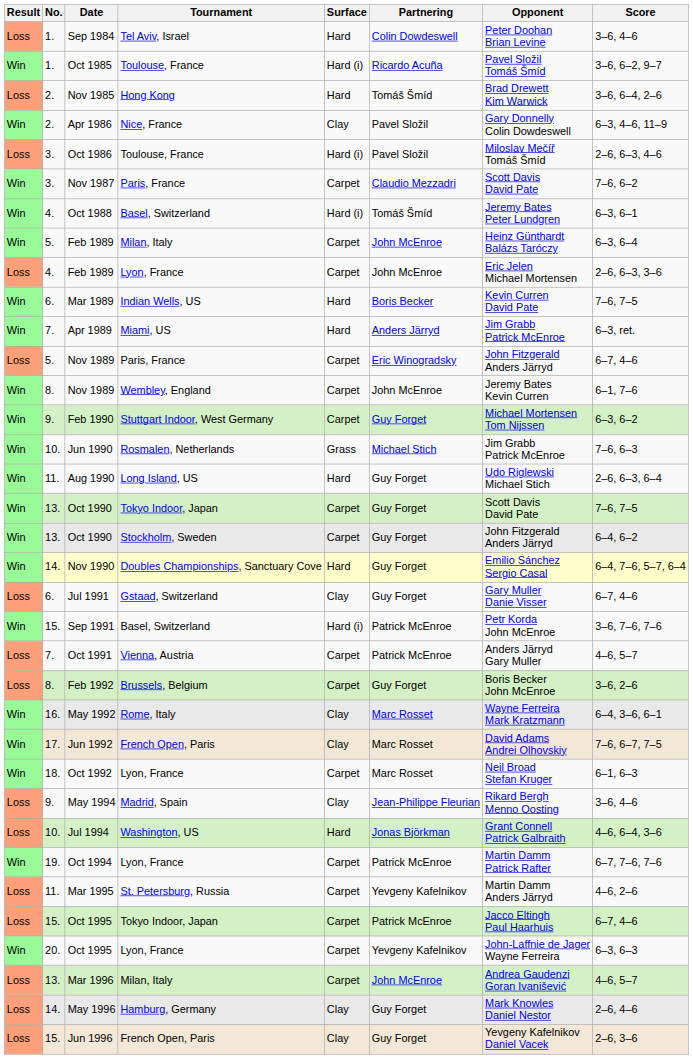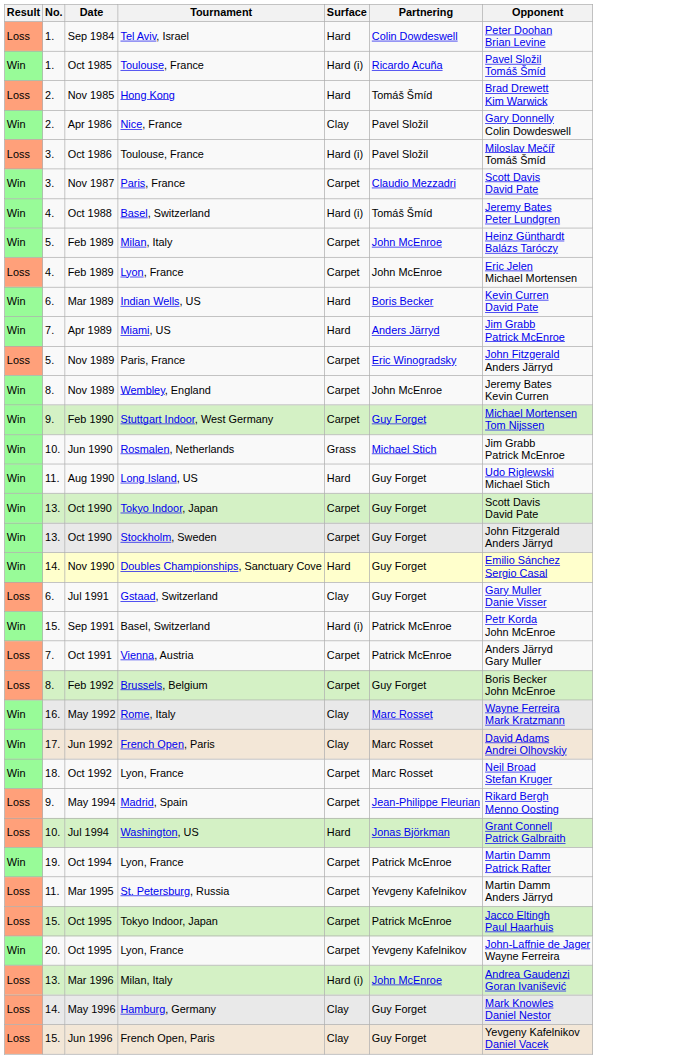 <table class="sortable wikitable">
 <tr>
 <th style="width:40px">Result</th>
 <th>No.</th>
 <th>Date</th>
 <th>Tournament</th>
 <th>Surface</th>
 <th>Partnering</th>
 <th>Opponent</th>
-<th>Score</th>
 </tr>
 <tr>
 <td style="background:#ffa07a;">Loss</td>
 <td>1.</td>
 <td>Sep 1984</td>
 <td><a href='#'>Tel Aviv</a>, Israel</td>
 <td>Hard</td>
 <td> <a href='#'>Colin Dowdeswell</a></td>
 <td> <a href='#'>Peter Doohan</a><br> <a href='#'>Brian Levine</a></td>
-<td>3–6, 4–6</td>
 </tr>
 <tr>
 <td style="background:#98fb98;">Win</td>
 <td>1.</td>
 <td>Oct 1985</td>
 <td><a href='#'>Toulouse</a>, France</td>
 <td>Hard (i)</td>
 <td> <a href='#'>Ricardo Acuña</a></td>
 <td> <a href='#'>Pavel Složil</a><br> <a href='#'>Tomáš Šmíd</a></td>
-<td>3–6, 6–2, 9–7</td>
 </tr>
 <tr>
 <td style="background:#ffa07a;">Loss</td>
 <td>2.</td>
 <td>Nov 1985</td>
 <td><a href='#'>Hong Kong</a></td>
 <td>Hard</td>
 <td> Tomáš Šmíd</td>
 <td> <a href='#'>Brad Drewett</a><br> <a href='#'>Kim Warwick</a></td>
-<td>3–6, 6–4, 2–6</td>
 </tr>
 <tr>
 <td style="background:#98fb98;">Win</td>
 <td>2.</td>
 <td>Apr 1986</td>
 <td><a href='#'>Nice</a>, France</td>
 <td>Clay</td>
 <td> Pavel Složil</td>
 <td> <a href='#'>Gary Donnelly</a><br> Colin Dowdeswell</td>
-<td>6–3, 4–6, 11–9</td>
 </tr>
 <tr>
 <td style="background:#ffa07a;">Loss</td>
 <td>3.</td>
 <td>Oct 1986</td>
 <td>Toulouse, France</td>
 <td>Hard (i)</td>
 <td> Pavel Složil</td>
 <td> <a href='#'>Miloslav Mečíř</a><br> Tomáš Šmíd</td>
-<td>2–6, 6–3, 4–6</td>
 </tr>
 <tr>
 <td style="background:#98fb98;">Win</td>
 <td>3.</td>
 <td>Nov 1987</td>
 <td><a href='#'>Paris</a>, France</td>
 <td>Carpet</td>
 <td> <a href='#'>Claudio Mezzadri</a></td>
 <td> <a href='#'>Scott Davis</a><br> <a href='#'>David Pate</a></td>
-<td>7–6, 6–2</td>
 </tr>
 <tr>
 <td style="background:#98fb98;">Win</td>
 <td>4.</td>
 <td>Oct 1988</td>
 <td><a href='#'>Basel</a>, Switzerland</td>
 <td>Hard (i)</td>
 <td> Tomáš Šmíd</td>
 <td> <a href='#'>Jeremy Bates</a><br> <a href='#'>Peter Lundgren</a></td>
-<td>6–3, 6–1</td>
 </tr>
 <tr>
 <td style="background:#98fb98;">Win</td>
 <td>5.</td>
 <td>Feb 1989</td>
 <td><a href='#'>Milan</a>, Italy</td>
 <td>Carpet</td>
 <td> <a href='#'>John McEnroe</a></td>
 <td> <a href='#'>Heinz Günthardt</a><br> <a href='#'>Balázs Taróczy</a></td>
-<td>6–3, 6–4</td>
 </tr>
 <tr>
 <td style="background:#ffa07a;">Loss</td>
 <td>4.</td>
 <td>Feb 1989</td>
 <td><a href='#'>Lyon</a>, France</td>
 <td>Carpet</td>
 <td> John McEnroe</td>
 <td> <a href='#'>Eric Jelen</a><br> Michael Mortensen</td>
-<td>2–6, 6–3, 3–6</td>
 </tr>
 <tr>
 <td style="background:#98fb98;">Win</td>
 <td>6.</td>
 <td>Mar 1989</td>
 <td><a href='#'>Indian Wells</a>, US</td>
 <td>Hard</td>
 <td> <a href='#'>Boris Becker</a></td>
 <td> <a href='#'>Kevin Curren</a><br> <a href='#'>David Pate</a></td>
-<td>7–6, 7–5</td>
 </tr>
 <tr>
 <td style="background:#98fb98;">Win</td>
 <td>7.</td>
 <td>Apr 1989</td>
 <td><a href='#'>Miami</a>, US</td>
 <td>Hard</td>
 <td> <a href='#'>Anders Järryd</a></td>
 <td> <a href='#'>Jim Grabb</a><br> <a href='#'>Patrick McEnroe</a></td>
-<td>6–3, ret.</td>
 </tr>
 <tr>
 <td style="background:#ffa07a;">Loss</td>
 <td>5.</td>
 <td>Nov 1989</td>
 <td>Paris, France</td>
 <td>Carpet</td>
 <td> <a href='#'>Eric Winogradsky</a></td>
 <td> <a href='#'>John Fitzgerald</a><br> Anders Järryd</td>
-<td>6–7, 4–6</td>
 </tr>
 <tr>
 <td style="background:#98fb98;">Win</td>
 <td>8.</td>
 <td>Nov 1989</td>
 <td><a href='#'>Wembley</a>, England</td>
 <td>Carpet</td>
 <td> John McEnroe</td>
 <td> Jeremy Bates<br> Kevin Curren</td>
-<td>6–1, 7–6</td>
 </tr>
 <tr bgcolor=d4f1c5>
 <td style="background:#98fb98;">Win</td>
 <td>9.</td>
 <td>Feb 1990</td>
 <td><a href='#'>Stuttgart Indoor</a>, West Germany</td>
 <td>Carpet</td>
 <td> <a href='#'>Guy Forget</a></td>
 <td> <a href='#'>Michael Mortensen</a><br> <a href='#'>Tom Nijssen</a></td>
-<td>6–3, 6–2</td>
 </tr>
 <tr>
 <td style="background:#98fb98;">Win</td>
 <td>10.</td>
 <td>Jun 1990</td>
 <td><a href='#'>Rosmalen</a>, Netherlands</td>
 <td>Grass</td>
 <td> <a href='#'>Michael Stich</a></td>
 <td> Jim Grabb<br> Patrick McEnroe</td>
-<td>7–6, 6–3</td>
 </tr>
 <tr>
 <td style="background:#98fb98;">Win</td>
 <td>11.</td>
 <td>Aug 1990</td>
 <td><a href='#'>Long Island</a>, US</td>
 <td>Hard</td>
 <td> Guy Forget</td>
 <td> <a href='#'>Udo Riglewski</a><br> Michael Stich</td>
-<td>2–6, 6–3, 6–4</td>
 </tr>
 <tr bgcolor=d4f1c5>
 <td style="background:#98fb98;">Win</td>
 <td>13.</td>
 <td>Oct 1990</td>
 <td><a href='#'>Tokyo Indoor</a>, Japan</td>
 <td>Carpet</td>
 <td> Guy Forget</td>
 <td> Scott Davis<br> David Pate</td>
-<td>7–6, 7–5</td>
 </tr>
 <tr bgcolor=e9e9e9>
 <td style="background:#98fb98;">Win</td>
 <td>13.</td>
 <td>Oct 1990</td>
 <td><a href='#'>Stockholm</a>, Sweden</td>
 <td>Carpet</td>
 <td> Guy Forget</td>
 <td> John Fitzgerald<br> Anders Järryd</td>
-<td>6–4, 6–2</td>
 </tr>
 <tr bgcolor=ffffcc>
 <td style="background:#98fb98;">Win</td>
 <td>14.</td>
 <td>Nov 1990</td>
 <td><a href='#'>Doubles Championships</a>, Sanctuary Cove</td>
 <td>Hard</td>
 <td> Guy Forget</td>
 <td> <a href='#'>Emilio Sánchez</a><br> <a href='#'>Sergio Casal</a></td>
-<td>6–4, 7–6, 5–7, 6–4</td>
 </tr>
 <tr>
 <td style="background:#ffa07a;">Loss</td>
 <td>6.</td>
 <td>Jul 1991</td>
 <td><a href='#'>Gstaad</a>, Switzerland</td>
 <td>Clay</td>
 <td> Guy Forget</td>
 <td> <a href='#'>Gary Muller</a><br> <a href='#'>Danie Visser</a></td>
-<td>6–7, 4–6</td>
 </tr>
 <tr>
 <td style="background:#98fb98;">Win</td>
 <td>15.</td>
 <td>Sep 1991</td>
 <td>Basel, Switzerland</td>
 <td>Hard (i)</td>
 <td> Patrick McEnroe</td>
 <td> <a href='#'>Petr Korda</a><br> John McEnroe</td>
-<td>3–6, 7–6, 7–6</td>
 </tr>
 <tr>
 <td style="background:#ffa07a;">Loss</td>
 <td>7.</td>
 <td>Oct 1991</td>
 <td><a href='#'>Vienna</a>, Austria</td>
 <td>Carpet</td>
 <td> Patrick McEnroe</td>
 <td> Anders Järryd<br> Gary Muller</td>
-<td>4–6, 5–7</td>
 </tr>
 <tr bgcolor=d4f1c5>
 <td style="background:#ffa07a;">Loss</td>
 <td>8.</td>
 <td>Feb 1992</td>
 <td><a href='#'>Brussels</a>, Belgium</td>
 <td>Carpet</td>
 <td> Guy Forget</td>
 <td> Boris Becker<br> John McEnroe</td>
-<td>3–6, 2–6</td>
 </tr>
 <tr bgcolor=e9e9e9>
 <td style="background:#98fb98;">Win</td>
 <td>16.</td>
 <td>May 1992</td>
 <td><a href='#'>Rome</a>, Italy</td>
 <td>Clay</td>
 <td> <a href='#'>Marc Rosset</a></td>
 <td> <a href='#'>Wayne Ferreira</a><br> <a href='#'>Mark Kratzmann</a></td>
-<td>6–4, 3–6, 6–1</td>
 </tr>
 <tr bgcolor=f3e7d7>
 <td style="background:#98fb98;">Win</td>
 <td>17.</td>
 <td>Jun 1992</td>
 <td><a href='#'>French Open</a>, Paris</td>
 <td>Clay</td>
 <td> Marc Rosset</td>
 <td> <a href='#'>David Adams</a><br> <a href='#'>Andrei Olhovskiy</a></td>
-<td>7–6, 6–7, 7–5</td>
 </tr>
 <tr>
 <td style="background:#98fb98;">Win</td>
 <td>18.</td>
 <td>Oct 1992</td>
 <td>Lyon, France</td>
 <td>Carpet</td>
 <td> Marc Rosset</td>
 <td> <a href='#'>Neil Broad</a><br> <a href='#'>Stefan Kruger</a></td>
-<td>6–1, 6–3</td>
 </tr>
 <tr>
 <td style="background:#ffa07a;">Loss</td>
 <td>9.</td>
 <td>May 1994</td>
 <td><a href='#'>Madrid</a>, Spain</td>
-<td>Clay</td>
+<td>Carpet</td>
 <td> <a href='#'>Jean-Philippe Fleurian</a></td>
 <td> <a href='#'>Rikard Bergh</a><br> <a href='#'>Menno Oosting</a></td>
-<td>3–6, 4–6</td>
 </tr>
 <tr bgcolor=d4f1c5>
 <td style="background:#ffa07a;">Loss</td>
 <td>10.</td>
 <td>Jul 1994</td>
 <td><a href='#'>Washington</a>, US</td>
 <td>Hard</td>
 <td> <a href='#'>Jonas Björkman</a></td>
 <td> <a href='#'>Grant Connell</a><br> <a href='#'>Patrick Galbraith</a></td>
-<td>4–6, 6–4, 3–6</td>
 </tr>
 <tr>
 <td style="background:#98fb98;">Win</td>
 <td>19.</td>
 <td>Oct 1994</td>
 <td>Lyon, France</td>
 <td>Carpet</td>
 <td> Patrick McEnroe</td>
 <td> <a href='#'>Martin Damm</a><br> <a href='#'>Patrick Rafter</a></td>
-<td>6–7, 7–6, 7–6</td>
 </tr>
 <tr>
 <td style="background:#ffa07a;">Loss</td>
 <td>11.</td>
 <td>Mar 1995</td>
 <td><a href='#'>St. Petersburg</a>, Russia</td>
 <td>Carpet</td>
 <td> Yevgeny Kafelnikov</td>
 <td> Martin Damm<br> Anders Järryd</td>
-<td>4–6, 2–6</td>
 </tr>
 <tr bgcolor=d4f1c5>
 <td style="background:#ffa07a;">Loss</td>
 <td>15.</td>
 <td>Oct 1995</td>
 <td>Tokyo Indoor, Japan</td>
 <td>Carpet</td>
 <td> Patrick McEnroe</td>
 <td> <a href='#'>Jacco Eltingh</a><br> <a href='#'>Paul Haarhuis</a></td>
-<td>6–7, 4–6</td>
 </tr>
 <tr>
 <td style="background:#98fb98;">Win</td>
 <td>20.</td>
 <td>Oct 1995</td>
 <td>Lyon, France</td>
 <td>Carpet</td>
 <td> Yevgeny Kafelnikov</td>
 <td> <a href='#'>John-Laffnie de Jager</a><br> Wayne Ferreira</td>
-<td>6–3, 6–3</td>
 </tr>
 <tr bgcolor=d4f1c5>
 <td style="background:#ffa07a;">Loss</td>
 <td>13.</td>
 <td>Mar 1996</td>
 <td>Milan, Italy</td>
-<td>Carpet</td>
+<td>Hard (i)</td>
 <td> <a href='#'>John McEnroe</a></td>
 <td> <a href='#'>Andrea Gaudenzi</a><br> <a href='#'>Goran Ivanišević</a></td>
-<td>4–6, 5–7</td>
 </tr>
 <tr bgcolor=e9e9e9>
 <td style="background:#ffa07a;">Loss</td>
 <td>14.</td>
 <td>May 1996</td>
 <td><a href='#'>Hamburg</a>, Germany</td>
 <td>Clay</td>
 <td> Guy Forget</td>
 <td> <a href='#'>Mark Knowles</a><br> <a href='#'>Daniel Nestor</a></td>
-<td>2–6, 4–6</td>
 </tr>
 <tr bgcolor=f3e7d7>
 <td style="background:#ffa07a;">Loss</td>
 <td>15.</td>
 <td>Jun 1996</td>
 <td>French Open, Paris</td>
 <td>Clay</td>
 <td> Guy Forget</td>
 <td> Yevgeny Kafelnikov<br> <a href='#'>Daniel Vacek</a></td>
-<td>2–6, 3–6</td>
 </tr>
 </table>
